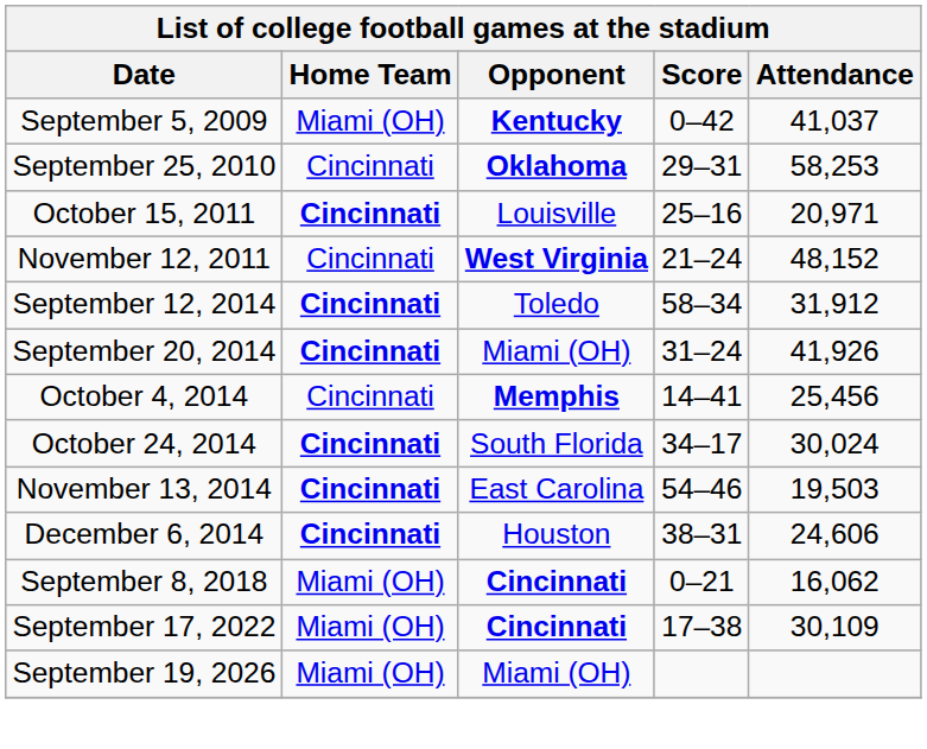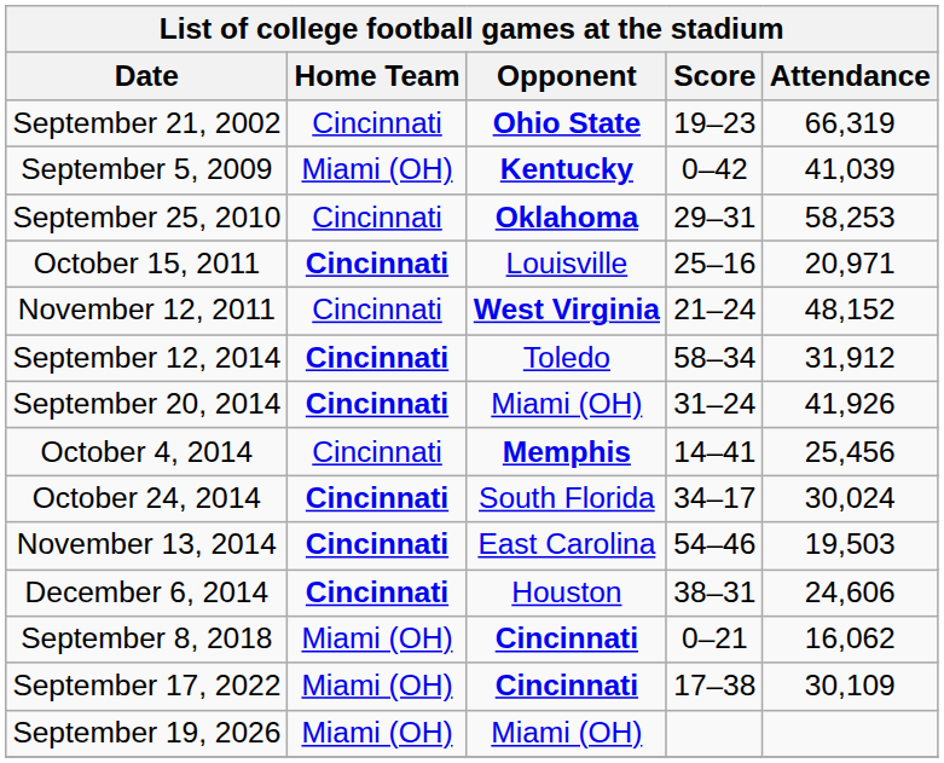 <table class="wikitable sortable mw-collapsible mw-collapsed" style="text-align: center">
 <tr>
 <th colspan="5">List of college football games at the stadium</th>
 </tr>
 <tr>
 <th>Date</th>
 <th>Home Team</th>
 <th>Opponent</th>
 <th>Score</th>
 <th>Attendance</th>
 </tr>
 <tr>
+<td>September 21, 2002</td>
+<td><a href='#'>Cincinnati</a></td>
+<td><strong><a href='#'>Ohio State</a></strong></td>
+<td>19–23</td>
+<td>66,319</td>
+</tr>
+<tr>
 <td>September 5, 2009</td>
 <td><a href='#'>Miami (OH)</a></td>
 <td><strong><a href='#'>Kentucky</a></strong></td>
 <td>0–42</td>
-<td>41,037</td>
+<td>41,039</td>
 </tr>
 <tr>
 <td>September 25, 2010</td>
 <td><a href='#'>Cincinnati</a></td>
 <td><strong><a href='#'>Oklahoma</a></strong></td>
 <td>29–31</td>
 <td>58,253</td>
 </tr>
 <tr>
 <td>October 15, 2011</td>
 <td><strong><a href='#'>Cincinnati</a></strong></td>
 <td><a href='#'>Louisville</a></td>
 <td>25–16</td>
 <td>20,971</td>
 </tr>
 <tr>
 <td>November 12, 2011</td>
 <td><a href='#'>Cincinnati</a></td>
 <td><strong><a href='#'>West Virginia</a></strong></td>
 <td>21–24</td>
 <td>48,152</td>
 </tr>
 <tr>
 <td>September 12, 2014</td>
 <td><strong><a href='#'>Cincinnati</a></strong></td>
 <td><a href='#'>Toledo</a></td>
 <td>58–34</td>
 <td>31,912</td>
 </tr>
 <tr>
 <td>September 20, 2014</td>
 <td><strong><a href='#'>Cincinnati</a></strong></td>
 <td><a href='#'>Miami (OH)</a></td>
 <td>31–24</td>
 <td>41,926</td>
 </tr>
 <tr>
 <td>October 4, 2014</td>
 <td><a href='#'>Cincinnati</a></td>
 <td><strong><a href='#'>Memphis</a></strong></td>
 <td>14–41</td>
 <td>25,456</td>
 </tr>
 <tr>
 <td>October 24, 2014</td>
 <td><strong><a href='#'>Cincinnati</a></strong></td>
 <td><a href='#'>South Florida</a></td>
 <td>34–17</td>
 <td>30,024</td>
 </tr>
 <tr>
 <td>November 13, 2014</td>
 <td><strong><a href='#'>Cincinnati</a></strong></td>
 <td><a href='#'>East Carolina</a></td>
 <td>54–46</td>
 <td>19,503</td>
 </tr>
 <tr>
 <td>December 6, 2014</td>
 <td><strong><a href='#'>Cincinnati</a></strong></td>
 <td><a href='#'>Houston</a></td>
 <td>38–31</td>
 <td>24,606</td>
 </tr>
 <tr>
 <td>September 8, 2018</td>
 <td><a href='#'>Miami (OH)</a></td>
 <td><strong><a href='#'>Cincinnati</a></strong></td>
 <td>0–21</td>
 <td>16,062</td>
 </tr>
 <tr>
 <td>September 17, 2022</td>
 <td><a href='#'>Miami (OH)</a></td>
 <td><strong><a href='#'>Cincinnati</a></strong></td>
 <td>17–38</td>
 <td>30,109</td>
 </tr>
 <tr>
 <td>September 19, 2026</td>
 <td><a href='#'>Miami (OH)</a></td>
 <td><a href='#'>Miami (OH)</a></td>
 <td></td>
 <td></td>
 </tr>
 <tr>
 </tr>
 </table>
